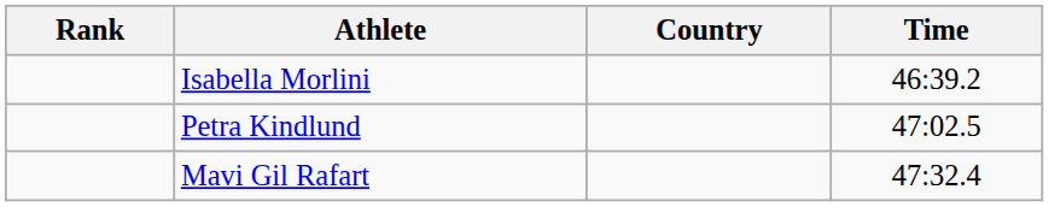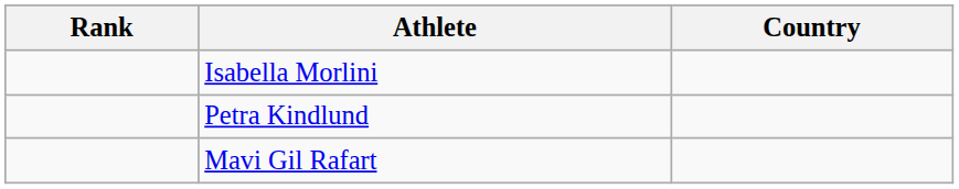 <table class="wikitable" width=40% style="font-size:90%; text-align:center;">
 <tr>
 <th>Rank</th>
 <th>Athlete</th>
 <th>Country</th>
-<th>Time</th>
 </tr>
 <tr>
 <td></td>
 <td align=left><a href='#'>Isabella Morlini</a></td>
 <td align=left></td>
-<td>46:39.2</td>
 </tr>
 <tr>
 <td></td>
 <td align=left><a href='#'>Petra Kindlund</a></td>
 <td align=left></td>
-<td>47:02.5</td>
 </tr>
 <tr>
 <td></td>
 <td align=left><a href='#'>Mavi Gil Rafart</a></td>
 <td align=left></td>
-<td>47:32.4</td>
 </tr>
 </table>
